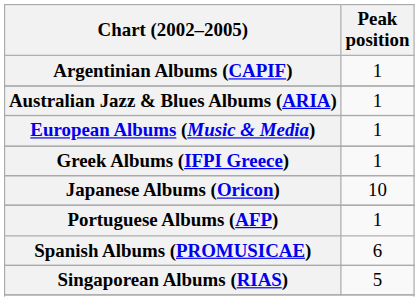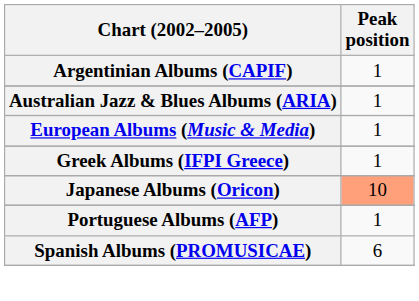 <table class="wikitable sortable plainrowheaders" style="text-align:center;">
 <tr>
 <th scope="col">Chart (2002–2005)</th>
 <th scope="col">Peak<br>position</th>
 </tr>
 <tr>
 <th scope="row">Argentinian Albums (<a href='#'>CAPIF</a>)</th>
 <td>1</td>
 </tr>
 <tr>
 </tr>
 <tr>
 <th scope="row">Australian Jazz & Blues Albums (<a href='#'>ARIA</a>)</th>
 <td>1</td>
 </tr>
 <tr>
 </tr>
 <tr>
 </tr>
 <tr>
 </tr>
 <tr>
 </tr>
 <tr>
 </tr>
 <tr>
 </tr>
 <tr>
 <th scope="row"><a href='#'>European Albums</a> (<em><a href='#'>Music & Media</a></em>)</th>
 <td>1</td>
 </tr>
 <tr>
 </tr>
 <tr>
 </tr>
 <tr>
 </tr>
 <tr>
 <th scope="row">Greek Albums (<a href='#'>IFPI Greece</a>)</th>
 <td>1</td>
 </tr>
 <tr>
 </tr>
 <tr>
 </tr>
 <tr>
 </tr>
 <tr>
 <th scope="row">Japanese Albums (<a href='#'>Oricon</a>)</th>
-<td>10</td>
+<td style="background: lightsalmon;">10</td>
 </tr>
 <tr>
 </tr>
 <tr>
 </tr>
 <tr>
 </tr>
 <tr>
 <th scope="row">Portuguese Albums (<a href='#'>AFP</a>)</th>
 <td>1</td>
 </tr>
 <tr>
 <th scope="row">Spanish Albums (<a href='#'>PROMUSICAE</a>)</th>
 <td>6</td>
 </tr>
 <tr>
 </tr>
 <tr>
-<th scope="row">Singaporean Albums (<a href='#'>RIAS</a>)</th>
-<td align="center">5</td>
-</tr>
-<tr>
 </tr>
 <tr>
 </tr>
 <tr>
 </tr>
 <tr>
 </tr>
 <tr>
 </tr>
 <tr>
 </tr>
 <tr>
 </tr>
 <tr>
 </tr>
 </table>
